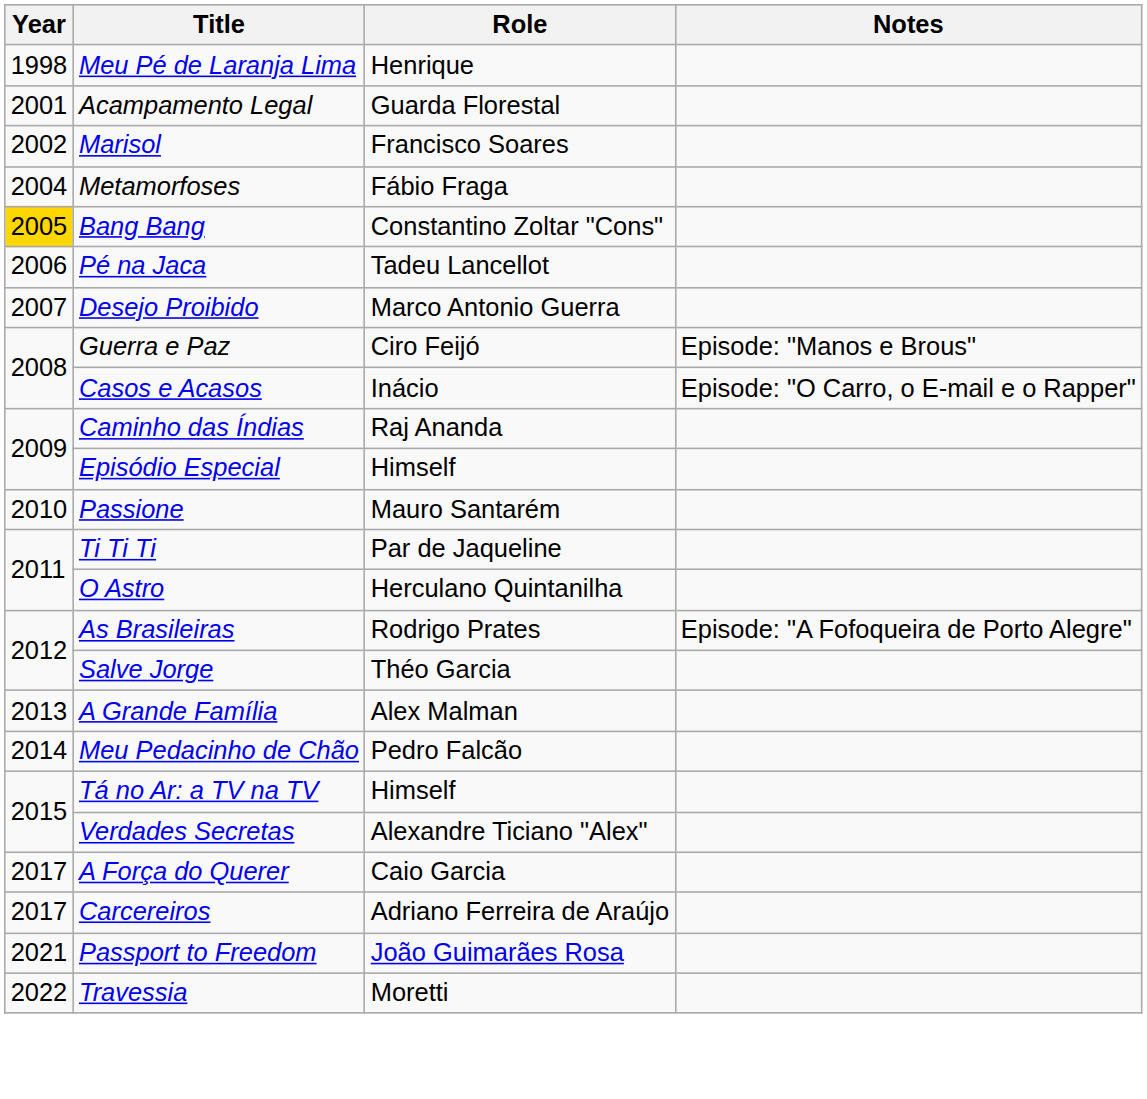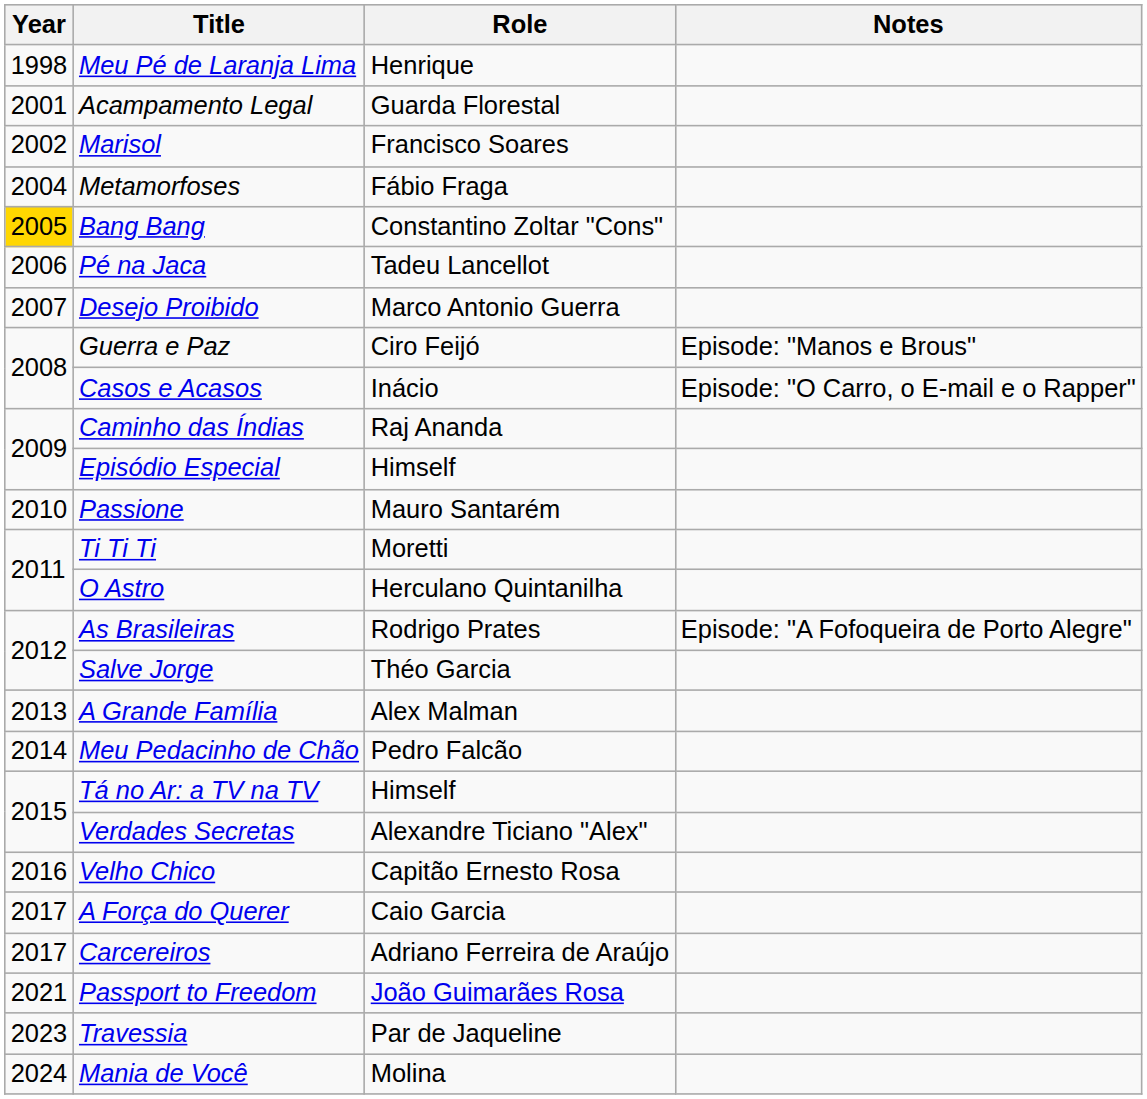 <table class="wikitable">
 <tr>
 <th>Year</th>
 <th>Title</th>
 <th>Role</th>
 <th>Notes</th>
 </tr>
 <tr>
 <td>1998</td>
 <td><em><a href='#'>Meu Pé de Laranja Lima</a></em></td>
 <td>Henrique</td>
 <td></td>
 </tr>
 <tr>
 <td>2001</td>
 <td><em>Acampamento Legal</em></td>
 <td>Guarda Florestal</td>
 <td></td>
 </tr>
 <tr>
 <td>2002</td>
 <td><em><a href='#'>Marisol</a></em></td>
 <td>Francisco Soares</td>
 <td></td>
 </tr>
 <tr>
 <td>2004</td>
 <td><em>Metamorfoses</em></td>
 <td>Fábio Fraga</td>
 <td></td>
 </tr>
 <tr>
 <td style="background: gold;">2005</td>
 <td><em><a href='#'>Bang Bang</a></em></td>
 <td>Constantino Zoltar "Cons"</td>
 <td></td>
 </tr>
 <tr>
 <td>2006</td>
 <td><em><a href='#'>Pé na Jaca</a></em></td>
 <td>Tadeu Lancellot</td>
 <td></td>
 </tr>
 <tr>
 <td>2007</td>
 <td><em><a href='#'>Desejo Proibido</a></em></td>
 <td>Marco Antonio Guerra</td>
 <td></td>
 </tr>
 <tr>
 <td rowspan=2>2008</td>
 <td><em>Guerra e Paz</em></td>
 <td>Ciro Feijó</td>
 <td>Episode: "Manos e Brous"</td>
 </tr>
 <tr>
 <td><em><a href='#'>Casos e Acasos</a></em></td>
 <td>Inácio</td>
 <td>Episode: "O Carro, o E-mail e o Rapper"</td>
 </tr>
 <tr>
 <td rowspan=2>2009</td>
 <td><em><a href='#'>Caminho das Índias</a></em></td>
 <td>Raj Ananda</td>
 <td></td>
 </tr>
 <tr>
 <td><em><a href='#'>Episódio Especial</a></em></td>
 <td>Himself</td>
 <td></td>
 </tr>
 <tr>
 <td>2010</td>
 <td><em><a href='#'>Passione</a></em></td>
 <td>Mauro Santarém</td>
 <td></td>
 </tr>
 <tr>
 <td rowspan=2>2011</td>
 <td><em><a href='#'>Ti Ti Ti</a></em></td>
-<td>Par de Jaqueline</td>
+<td>Moretti</td>
 <td></td>
 </tr>
 <tr>
 <td><em><a href='#'>O Astro</a></em></td>
 <td>Herculano Quintanilha</td>
 <td></td>
 </tr>
 <tr>
 <td rowspan=2>2012</td>
 <td><em><a href='#'>As Brasileiras</a></em></td>
 <td>Rodrigo Prates</td>
 <td>Episode: "A Fofoqueira de Porto Alegre"</td>
 </tr>
 <tr>
 <td><em><a href='#'>Salve Jorge</a></em></td>
 <td>Théo Garcia</td>
 <td></td>
 </tr>
 <tr>
 <td>2013</td>
 <td><em><a href='#'>A Grande Família</a></em></td>
 <td>Alex Malman</td>
 <td></td>
 </tr>
 <tr>
 <td>2014</td>
 <td><em><a href='#'>Meu Pedacinho de Chão</a></em></td>
 <td>Pedro Falcão </td>
 <td></td>
 </tr>
 <tr>
 <td rowspan=2>2015</td>
 <td><em><a href='#'>Tá no Ar: a TV na TV</a></em></td>
 <td>Himself </td>
 <td></td>
 </tr>
 <tr>
 <td><em><a href='#'>Verdades Secretas</a></em></td>
 <td>Alexandre Ticiano "Alex"</td>
 <td></td>
 </tr>
 <tr>
+<td>2016</td>
+<td><em><a href='#'>Velho Chico</a></em></td>
+<td>Capitão Ernesto Rosa</td>
+<td></td>
+</tr>
+<tr>
 <td>2017</td>
 <td><em><a href='#'>A Força do Querer</a></em></td>
 <td>Caio Garcia</td>
 <td></td>
 </tr>
 <tr>
 <td>2017</td>
 <td><em><a href='#'>Carcereiros</a></em></td>
 <td>Adriano Ferreira de Araújo</td>
 <td></td>
 </tr>
 <tr>
 <td>2021</td>
 <td><em><a href='#'>Passport to Freedom</a></em></td>
 <td><a href='#'>João Guimarães Rosa</a></td>
 <td></td>
 </tr>
 <tr>
-<td>2022</td>
+<td>2023</td>
 <td><em><a href='#'>Travessia</a></em></td>
-<td>Moretti</td>
+<td>Par de Jaqueline</td>
+<td></td>
+</tr>
+<tr>
+<td>2024</td>
+<td><em><a href='#'>Mania de Você</a></em></td>
+<td>Molina</td>
 <td></td>
 </tr>
 </table>
